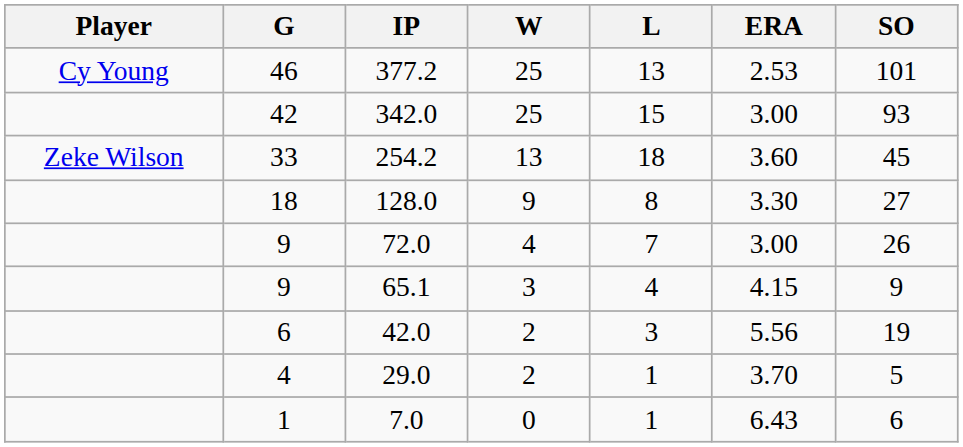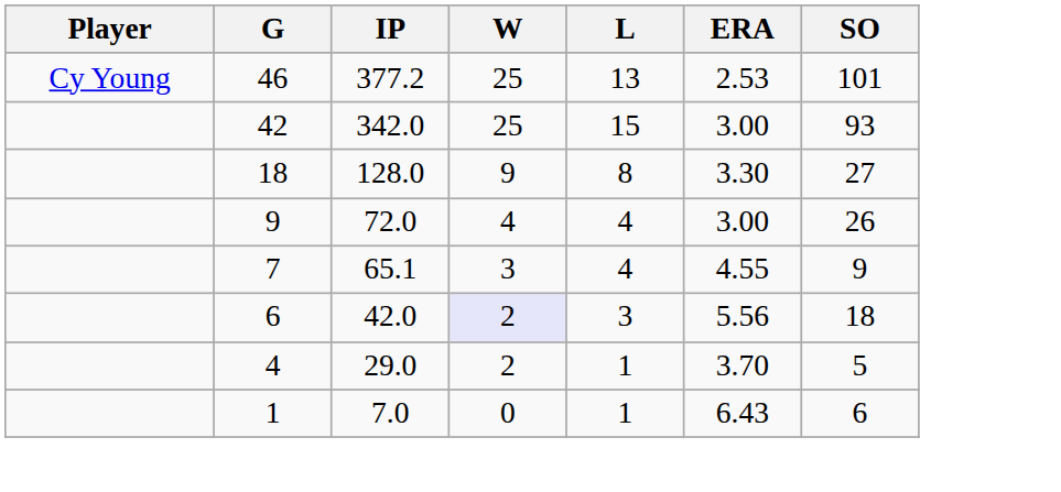 <table class="wikitable sortable">
 <tr>
 <th bgcolor="#DDDDFF" width="16%">Player</th>
 <th bgcolor="#DDDDFF" width="9%">G</th>
 <th bgcolor="#DDDDFF" width="9%">IP</th>
 <th bgcolor="#DDDDFF" width="9%">W</th>
 <th bgcolor="#DDDDFF" width="9%">L</th>
 <th bgcolor="#DDDDFF" width="9%">ERA</th>
 <th bgcolor="#DDDDFF" width="9%">SO</th>
 </tr>
 <tr align="center">
 <td><a href='#'>Cy Young</a></td>
 <td>46</td>
 <td>377.2</td>
 <td>25</td>
 <td>13</td>
 <td>2.53</td>
 <td>101</td>
 </tr>
 <tr align=center>
 <td></td>
 <td>42</td>
 <td>342.0</td>
 <td>25</td>
 <td>15</td>
 <td>3.00</td>
 <td>93</td>
 </tr>
-<tr align="center">
-<td><a href='#'>Zeke Wilson</a></td>
-<td>33</td>
-<td>254.2</td>
-<td>13</td>
-<td>18</td>
-<td>3.60</td>
-<td>45</td>
-</tr>
 <tr align=center>
 <td></td>
 <td>18</td>
 <td>128.0</td>
 <td>9</td>
 <td>8</td>
 <td>3.30</td>
 <td>27</td>
 </tr>
 <tr align="center">
 <td></td>
 <td>9</td>
 <td>72.0</td>
 <td>4</td>
-<td>7</td>
+<td>4</td>
 <td>3.00</td>
 <td>26</td>
 </tr>
 <tr align="center">
 <td></td>
-<td>9</td>
+<td>7</td>
 <td>65.1</td>
 <td>3</td>
 <td>4</td>
-<td>4.15</td>
+<td>4.55</td>
 <td>9</td>
 </tr>
 <tr align="center">
 <td></td>
 <td>6</td>
 <td>42.0</td>
-<td>2</td>
+<td style="background: lavender;">2</td>
 <td>3</td>
 <td>5.56</td>
-<td>19</td>
+<td>18</td>
 </tr>
 <tr align="center">
 <td></td>
 <td>4</td>
 <td>29.0</td>
 <td>2</td>
 <td>1</td>
 <td>3.70</td>
 <td>5</td>
 </tr>
 <tr align="center">
 <td></td>
 <td>1</td>
 <td>7.0</td>
 <td>0</td>
 <td>1</td>
 <td>6.43</td>
 <td>6</td>
 </tr>
 </table>
